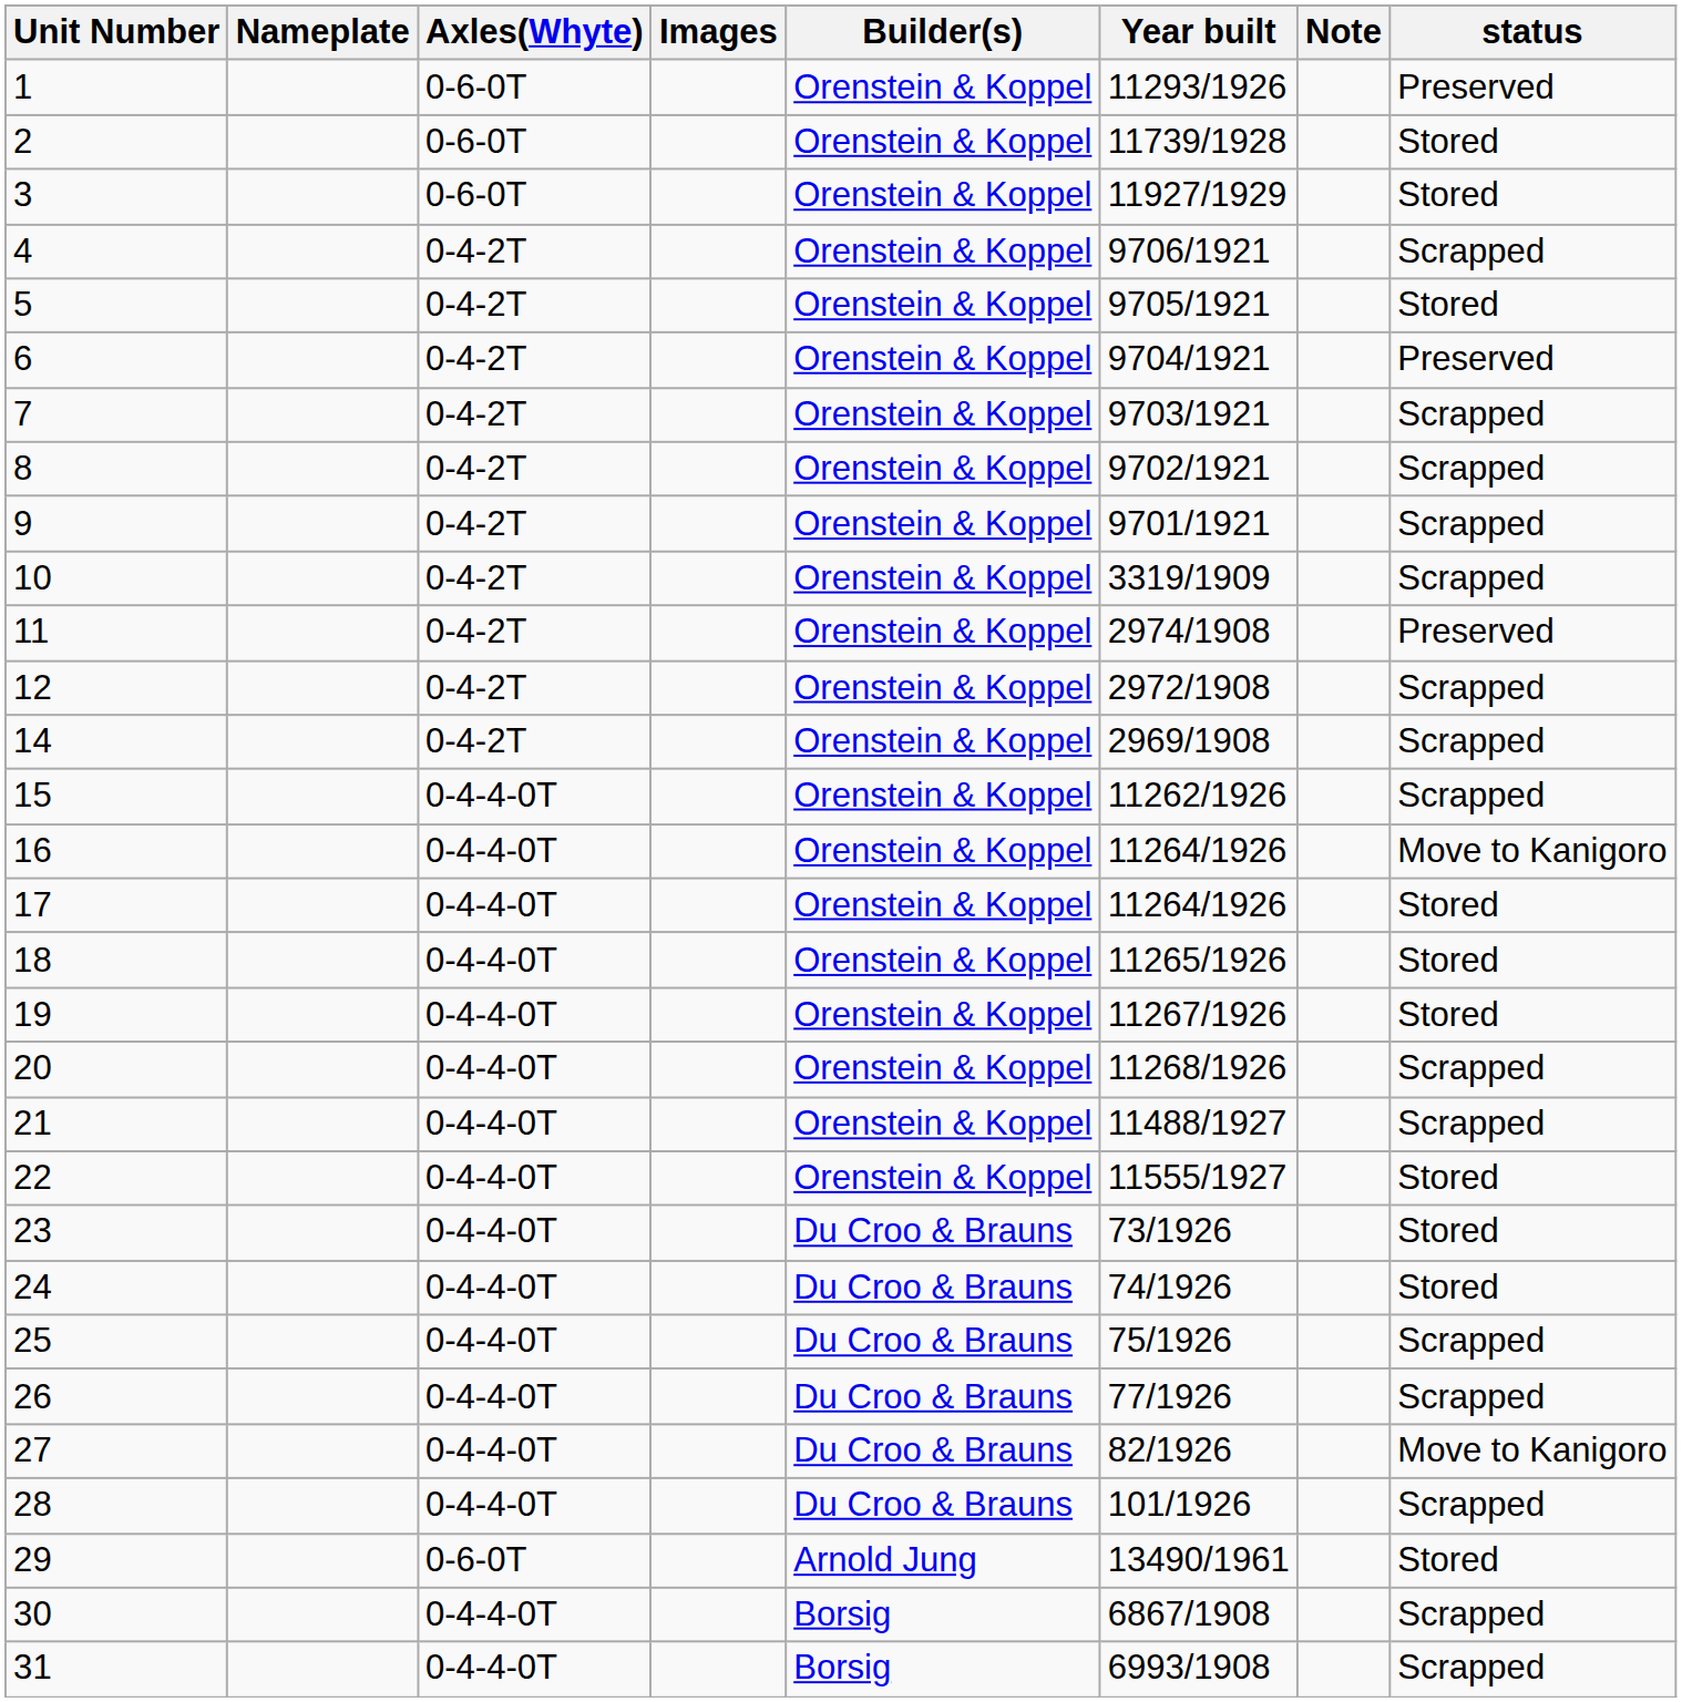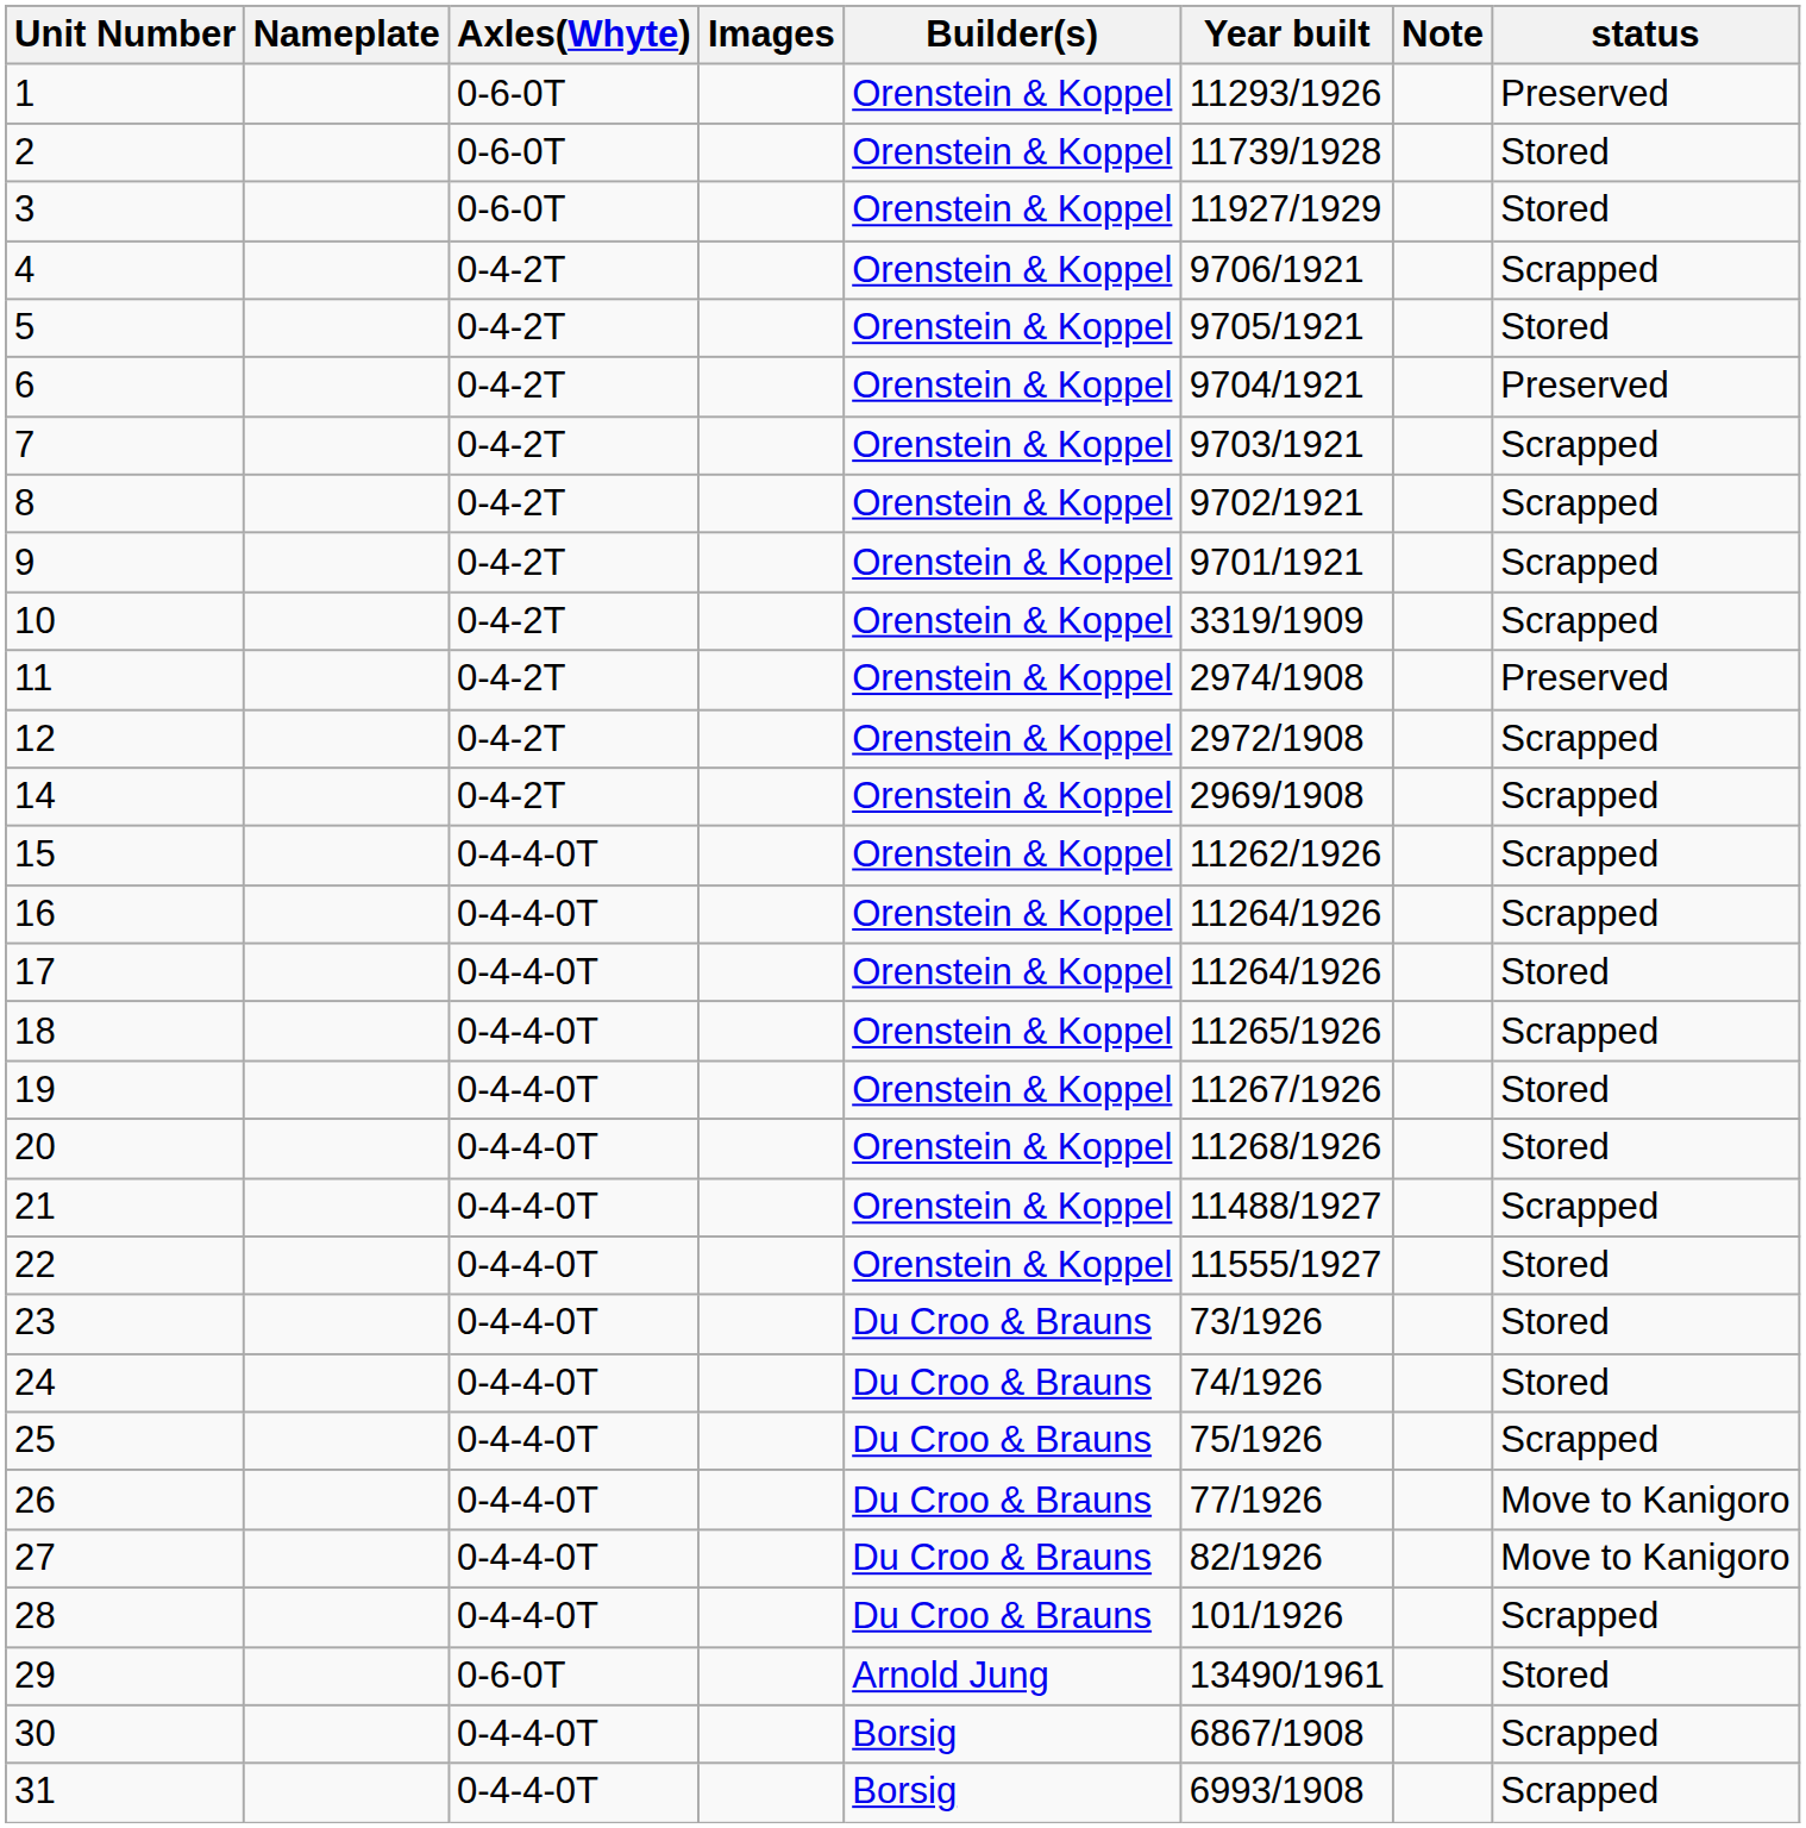 <table class="wikitable">
 <tr>
 <th>Unit Number</th>
 <th>Nameplate</th>
 <th>Axles(<a href='#'>Whyte</a>)</th>
 <th>Images</th>
 <th>Builder(s)</th>
 <th>Year built</th>
 <th>Note</th>
 <th>status</th>
 </tr>
 <tr>
 <td>1</td>
 <td></td>
 <td>0-6-0T</td>
 <td><br></td>
 <td> <a href='#'>Orenstein & Koppel</a></td>
 <td>11293/1926</td>
 <td></td>
 <td>Preserved</td>
 </tr>
 <tr>
 <td>2</td>
 <td></td>
 <td>0-6-0T</td>
 <td></td>
 <td> <a href='#'>Orenstein & Koppel</a></td>
 <td>11739/1928</td>
 <td></td>
 <td>Stored</td>
 </tr>
 <tr>
 <td>3</td>
 <td></td>
 <td>0-6-0T</td>
 <td><br></td>
 <td> <a href='#'>Orenstein & Koppel</a></td>
 <td>11927/1929</td>
 <td></td>
 <td>Stored</td>
 </tr>
 <tr>
 <td>4</td>
 <td></td>
 <td>0-4-2T</td>
 <td></td>
 <td> <a href='#'>Orenstein & Koppel</a></td>
 <td>9706/1921</td>
 <td></td>
 <td>Scrapped</td>
 </tr>
 <tr>
 <td>5</td>
 <td></td>
 <td>0-4-2T</td>
 <td></td>
 <td> <a href='#'>Orenstein & Koppel</a></td>
 <td>9705/1921</td>
 <td></td>
 <td>Stored</td>
 </tr>
 <tr>
 <td>6</td>
 <td></td>
 <td>0-4-2T</td>
 <td><br></td>
 <td> <a href='#'>Orenstein & Koppel</a></td>
 <td>9704/1921</td>
 <td></td>
 <td>Preserved</td>
 </tr>
 <tr>
 <td>7</td>
 <td></td>
 <td>0-4-2T</td>
 <td></td>
 <td> <a href='#'>Orenstein & Koppel</a></td>
 <td>9703/1921</td>
 <td></td>
 <td>Scrapped</td>
 </tr>
 <tr>
 <td>8</td>
 <td></td>
 <td>0-4-2T</td>
 <td></td>
 <td> <a href='#'>Orenstein & Koppel</a></td>
 <td>9702/1921</td>
 <td></td>
 <td>Scrapped</td>
 </tr>
 <tr>
 <td>9</td>
 <td></td>
 <td>0-4-2T</td>
 <td></td>
 <td> <a href='#'>Orenstein & Koppel</a></td>
 <td>9701/1921</td>
 <td></td>
 <td>Scrapped</td>
 </tr>
 <tr>
 <td>10</td>
 <td></td>
 <td>0-4-2T</td>
 <td></td>
 <td> <a href='#'>Orenstein & Koppel</a></td>
 <td>3319/1909</td>
 <td></td>
 <td>Scrapped</td>
 </tr>
 <tr>
 <td>11</td>
 <td></td>
 <td>0-4-2T</td>
 <td></td>
 <td> <a href='#'>Orenstein & Koppel</a></td>
 <td>2974/1908</td>
 <td></td>
 <td>Preserved</td>
 </tr>
 <tr>
 <td>12</td>
 <td></td>
 <td>0-4-2T</td>
 <td></td>
 <td> <a href='#'>Orenstein & Koppel</a></td>
 <td>2972/1908</td>
 <td></td>
 <td>Scrapped</td>
 </tr>
 <tr>
 <td>14</td>
 <td></td>
 <td>0-4-2T</td>
 <td></td>
 <td> <a href='#'>Orenstein & Koppel</a></td>
 <td>2969/1908</td>
 <td></td>
 <td>Scrapped</td>
 </tr>
 <tr>
 <td>15</td>
 <td></td>
 <td>0-4-4-0T</td>
 <td><br></td>
 <td> <a href='#'>Orenstein & Koppel</a></td>
 <td>11262/1926</td>
 <td></td>
 <td>Scrapped</td>
 </tr>
 <tr>
 <td>16</td>
 <td></td>
 <td>0-4-4-0T</td>
 <td></td>
 <td> <a href='#'>Orenstein & Koppel</a></td>
 <td>11264/1926</td>
 <td></td>
-<td>Move to Kanigoro</td>
+<td>Scrapped</td>
 </tr>
 <tr>
 <td>17</td>
 <td></td>
 <td>0-4-4-0T</td>
 <td></td>
 <td> <a href='#'>Orenstein & Koppel</a></td>
 <td>11264/1926</td>
 <td></td>
 <td>Stored</td>
 </tr>
 <tr>
 <td>18</td>
 <td></td>
 <td>0-4-4-0T</td>
 <td></td>
 <td> <a href='#'>Orenstein & Koppel</a></td>
 <td>11265/1926</td>
 <td></td>
-<td>Stored</td>
+<td>Scrapped</td>
 </tr>
 <tr>
 <td>19</td>
 <td></td>
 <td>0-4-4-0T</td>
 <td></td>
 <td> <a href='#'>Orenstein & Koppel</a></td>
 <td>11267/1926</td>
 <td></td>
 <td>Stored</td>
 </tr>
 <tr>
 <td>20</td>
 <td></td>
 <td>0-4-4-0T</td>
 <td></td>
 <td> <a href='#'>Orenstein & Koppel</a></td>
 <td>11268/1926</td>
 <td></td>
-<td>Scrapped</td>
+<td>Stored</td>
 </tr>
 <tr>
 <td>21</td>
 <td></td>
 <td>0-4-4-0T</td>
 <td></td>
 <td> <a href='#'>Orenstein & Koppel</a></td>
 <td>11488/1927</td>
 <td></td>
 <td>Scrapped</td>
 </tr>
 <tr>
 <td>22</td>
 <td></td>
 <td>0-4-4-0T</td>
 <td></td>
 <td> <a href='#'>Orenstein & Koppel</a></td>
 <td>11555/1927</td>
 <td></td>
 <td>Stored</td>
 </tr>
 <tr>
 <td>23</td>
 <td></td>
 <td>0-4-4-0T</td>
 <td></td>
 <td> <a href='#'>Du Croo & Brauns</a></td>
 <td>73/1926</td>
 <td></td>
 <td>Stored</td>
 </tr>
 <tr>
 <td>24</td>
 <td></td>
 <td>0-4-4-0T</td>
 <td></td>
 <td> <a href='#'>Du Croo & Brauns</a></td>
 <td>74/1926</td>
 <td></td>
 <td>Stored</td>
 </tr>
 <tr>
 <td>25</td>
 <td></td>
 <td>0-4-4-0T</td>
 <td></td>
 <td> <a href='#'>Du Croo & Brauns</a></td>
 <td>75/1926</td>
 <td></td>
 <td>Scrapped</td>
 </tr>
 <tr>
 <td>26</td>
 <td></td>
 <td>0-4-4-0T</td>
 <td></td>
 <td> <a href='#'>Du Croo & Brauns</a></td>
 <td>77/1926</td>
 <td></td>
-<td>Scrapped</td>
+<td>Move to Kanigoro</td>
 </tr>
 <tr>
 <td>27</td>
 <td></td>
 <td>0-4-4-0T</td>
 <td></td>
 <td> <a href='#'>Du Croo & Brauns</a></td>
 <td>82/1926</td>
 <td></td>
 <td>Move to Kanigoro</td>
 </tr>
 <tr>
 <td>28</td>
 <td></td>
 <td>0-4-4-0T</td>
 <td></td>
 <td> <a href='#'>Du Croo & Brauns</a></td>
 <td>101/1926</td>
 <td></td>
 <td>Scrapped</td>
 </tr>
 <tr>
 <td>29</td>
 <td></td>
 <td>0-6-0T</td>
 <td><br></td>
 <td> <a href='#'>Arnold Jung</a></td>
 <td>13490/1961</td>
 <td></td>
 <td>Stored</td>
 </tr>
 <tr>
 <td>30</td>
 <td></td>
 <td>0-4-4-0T</td>
 <td></td>
 <td> <a href='#'>Borsig</a></td>
 <td>6867/1908</td>
 <td></td>
 <td>Scrapped</td>
 </tr>
 <tr>
 <td>31</td>
 <td></td>
 <td>0-4-4-0T</td>
 <td></td>
 <td> <a href='#'>Borsig</a></td>
 <td>6993/1908</td>
 <td></td>
 <td>Scrapped</td>
 </tr>
 </table>
